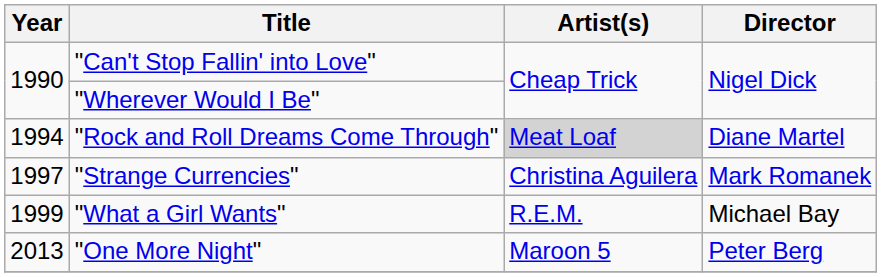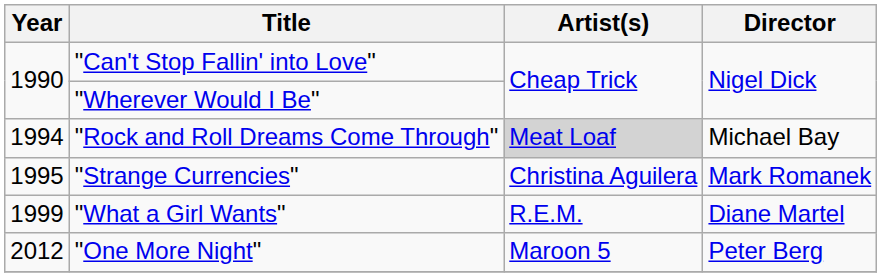 <table class="wikitable">
 <tr>
 <th>Year</th>
 <th>Title</th>
 <th>Artist(s)</th>
 <th>Director</th>
 </tr>
 <tr>
 <td rowspan="2">1990</td>
 <td>"<a href='#'>Can't Stop Fallin' into Love</a>"</td>
 <td rowspan="2"><a href='#'>Cheap Trick</a></td>
 <td rowspan="2"><a href='#'>Nigel Dick</a></td>
 </tr>
 <tr>
 <td>"<a href='#'>Wherever Would I Be</a>"</td>
 </tr>
 <tr>
 <td>1994</td>
 <td>"<a href='#'>Rock and Roll Dreams Come Through</a>"</td>
 <td style="background: lightgrey;"><a href='#'>Meat Loaf</a></td>
-<td><a href='#'>Diane Martel</a></td>
+<td>Michael Bay</td>
 </tr>
 <tr>
-<td>1997</td>
+<td>1995</td>
 <td>"<a href='#'>Strange Currencies</a>"</td>
 <td><a href='#'>Christina Aguilera</a></td>
 <td><a href='#'>Mark Romanek</a></td>
 </tr>
 <tr>
 <td>1999</td>
 <td>"<a href='#'>What a Girl Wants</a>"</td>
 <td><a href='#'>R.E.M.</a></td>
-<td>Michael Bay</td>
+<td><a href='#'>Diane Martel</a></td>
 </tr>
 <tr>
-<td>2013</td>
+<td>2012</td>
 <td>"<a href='#'>One More Night</a>"</td>
 <td><a href='#'>Maroon 5</a></td>
 <td><a href='#'>Peter Berg</a></td>
 </tr>
 <tr>
 </tr>
 </table>
